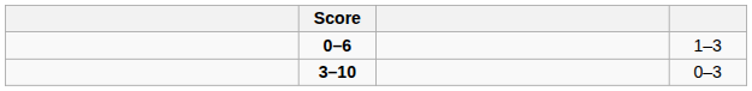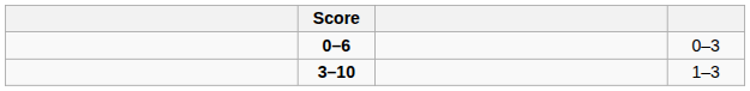 <table class="wikitable" style="text-align: center; ">
 <tr>
 <th align="right" width="270"></th>
 <th width="65">Score</th>
 <th align="left" width="270"></th>
 <th width="65"></th>
 </tr>
 <tr>
 <td align="left"></td>
 <td><strong>0–6</strong></td>
 <td align="left"><strong></strong></td>
-<td>1–3 <strong></strong></td>
+<td>0–3 <strong></strong></td>
 </tr>
 <tr>
 <td align="left"></td>
 <td><strong>3–10</strong></td>
 <td align="left"><strong></strong></td>
-<td>0–3 <strong></strong></td>
+<td>1–3 <strong></strong></td>
 </tr>
 </table>
